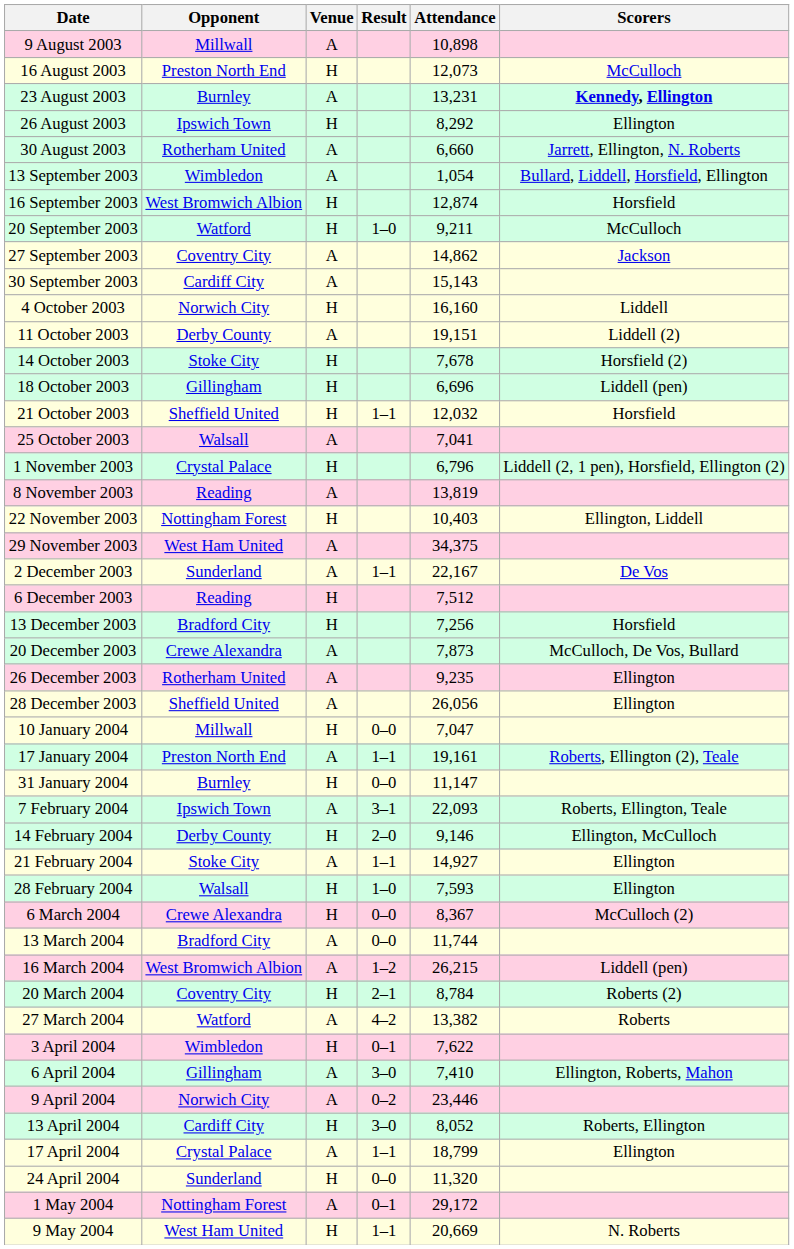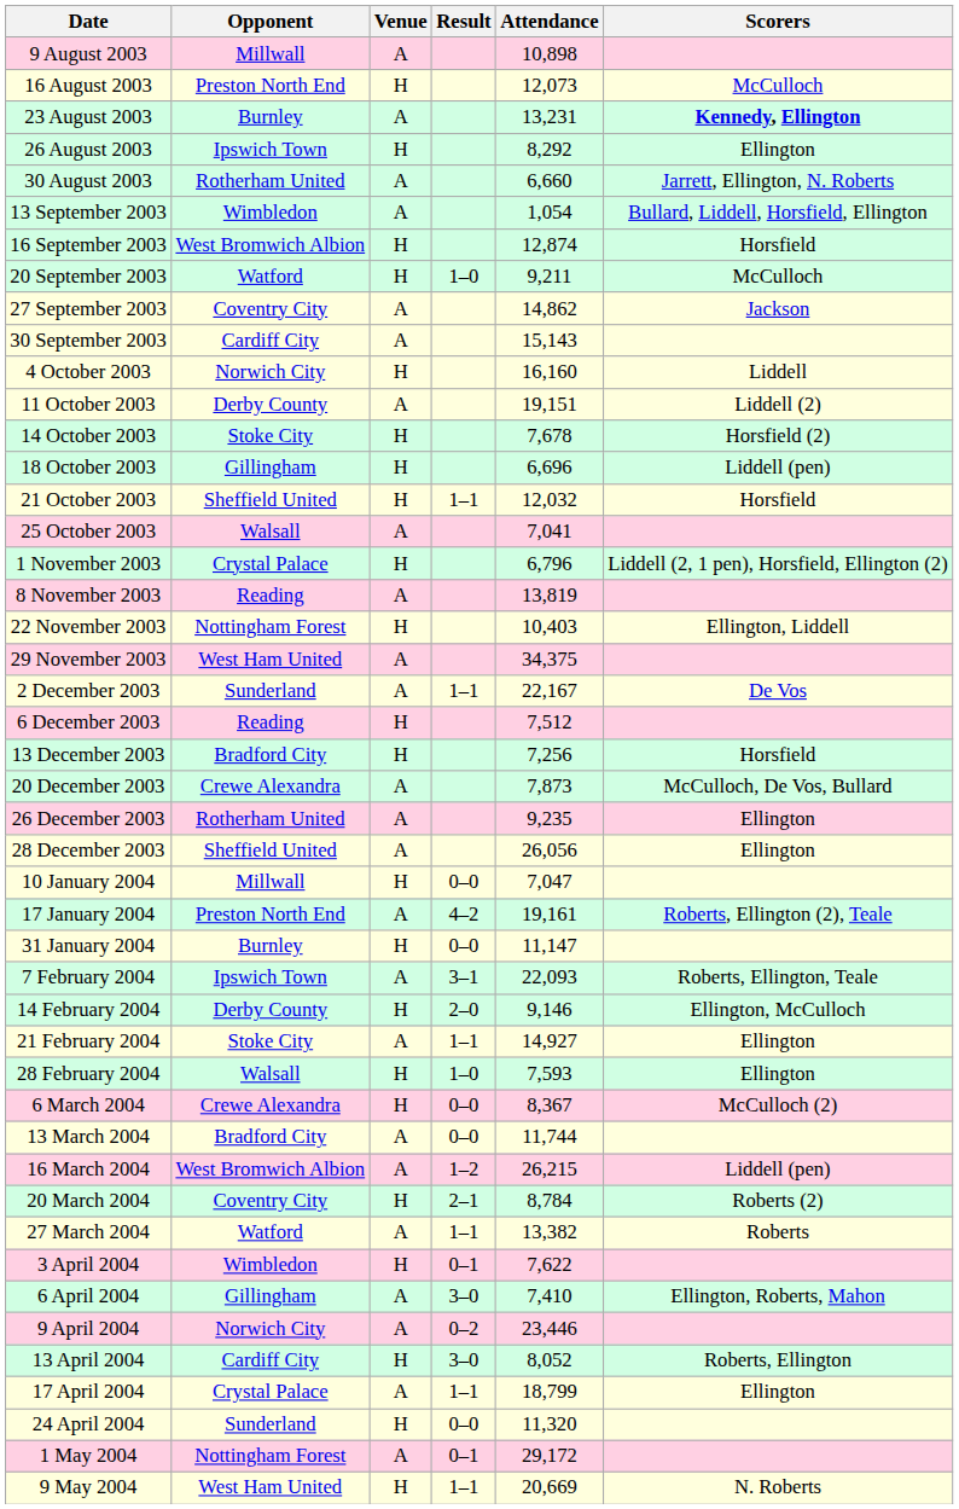 <table class="wikitable sortable" style="font-size:100%; text-align:center">
 <tr>
 <th>Date</th>
 <th>Opponent</th>
 <th>Venue</th>
 <th>Result</th>
 <th>Attendance</th>
 <th>Scorers</th>
 </tr>
 <tr style="background-color: #ffd0e3;">
 <td>9 August 2003</td>
 <td><a href='#'>Millwall</a></td>
 <td>A</td>
 <td></td>
 <td>10,898</td>
 <td></td>
 </tr>
 <tr style="background-color: #ffffdd;">
 <td>16 August 2003</td>
 <td><a href='#'>Preston North End</a></td>
 <td>H</td>
 <td></td>
 <td>12,073</td>
 <td><a href='#'>McCulloch</a></td>
 </tr>
 <tr style="background-color: #d0ffe3;">
 <td>23 August 2003</td>
 <td><a href='#'>Burnley</a></td>
 <td>A</td>
 <td></td>
 <td>13,231</td>
 <td><strong><a href='#'>Kennedy</a>, <a href='#'>Ellington</a></strong></td>
 </tr>
 <tr style="background-color: #d0ffe3;">
 <td>26 August 2003</td>
 <td><a href='#'>Ipswich Town</a></td>
 <td>H</td>
 <td></td>
 <td>8,292</td>
 <td>Ellington</td>
 </tr>
 <tr style="background-color: #d0ffe3;">
 <td>30 August 2003</td>
 <td><a href='#'>Rotherham United</a></td>
 <td>A</td>
 <td></td>
 <td>6,660</td>
 <td><a href='#'>Jarrett</a>, Ellington, <a href='#'>N. Roberts</a></td>
 </tr>
 <tr style="background-color: #d0ffe3;">
 <td>13 September 2003</td>
 <td><a href='#'>Wimbledon</a></td>
 <td>A</td>
 <td></td>
 <td>1,054</td>
 <td><a href='#'>Bullard</a>, <a href='#'>Liddell</a>, <a href='#'>Horsfield</a>, Ellington</td>
 </tr>
 <tr style="background-color: #d0ffe3;">
 <td>16 September 2003</td>
 <td><a href='#'>West Bromwich Albion</a></td>
 <td>H</td>
 <td></td>
 <td>12,874</td>
 <td>Horsfield</td>
 </tr>
 <tr style="background-color: #d0ffe3;">
 <td>20 September 2003</td>
 <td><a href='#'>Watford</a></td>
 <td>H</td>
 <td>1–0</td>
 <td>9,211</td>
 <td>McCulloch</td>
 </tr>
 <tr style="background-color: #ffffdd;">
 <td>27 September 2003</td>
 <td><a href='#'>Coventry City</a></td>
 <td>A</td>
 <td></td>
 <td>14,862</td>
 <td><a href='#'>Jackson</a></td>
 </tr>
 <tr style="background-color: #ffffdd;">
 <td>30 September 2003</td>
 <td><a href='#'>Cardiff City</a></td>
 <td>A</td>
 <td></td>
 <td>15,143</td>
 <td></td>
 </tr>
 <tr style="background-color: #ffffdd;">
 <td>4 October 2003</td>
 <td><a href='#'>Norwich City</a></td>
 <td>H</td>
 <td></td>
 <td>16,160</td>
 <td>Liddell</td>
 </tr>
 <tr style="background-color: #ffffdd;">
 <td>11 October 2003</td>
 <td><a href='#'>Derby County</a></td>
 <td>A</td>
 <td></td>
 <td>19,151</td>
 <td>Liddell (2)</td>
 </tr>
 <tr style="background-color: #d0ffe3;">
 <td>14 October 2003</td>
 <td><a href='#'>Stoke City</a></td>
 <td>H</td>
 <td></td>
 <td>7,678</td>
 <td>Horsfield (2)</td>
 </tr>
 <tr style="background-color: #d0ffe3;">
 <td>18 October 2003</td>
 <td><a href='#'>Gillingham</a></td>
 <td>H</td>
 <td></td>
 <td>6,696</td>
 <td>Liddell (pen)</td>
 </tr>
 <tr style="background-color: #ffffdd;">
 <td>21 October 2003</td>
 <td><a href='#'>Sheffield United</a></td>
 <td>H</td>
 <td>1–1</td>
 <td>12,032</td>
 <td>Horsfield</td>
 </tr>
 <tr style="background-color: #ffd0e3;">
 <td>25 October 2003</td>
 <td><a href='#'>Walsall</a></td>
 <td>A</td>
 <td></td>
 <td>7,041</td>
 <td></td>
 </tr>
 <tr style="background-color: #d0ffe3;">
 <td>1 November 2003</td>
 <td><a href='#'>Crystal Palace</a></td>
 <td>H</td>
 <td></td>
 <td>6,796</td>
 <td>Liddell (2, 1 pen), Horsfield, Ellington (2)</td>
 </tr>
 <tr style="background-color: #ffd0e3;">
 <td>8 November 2003</td>
 <td><a href='#'>Reading</a></td>
 <td>A</td>
 <td></td>
 <td>13,819</td>
 <td></td>
 </tr>
 <tr style="background-color: #ffffdd;">
 <td>22 November 2003</td>
 <td><a href='#'>Nottingham Forest</a></td>
 <td>H</td>
 <td></td>
 <td>10,403</td>
 <td>Ellington, Liddell</td>
 </tr>
 <tr style="background-color: #ffd0e3;">
 <td>29 November 2003</td>
 <td><a href='#'>West Ham United</a></td>
 <td>A</td>
 <td></td>
 <td>34,375</td>
 <td></td>
 </tr>
 <tr style="background-color: #ffffdd;">
 <td>2 December 2003</td>
 <td><a href='#'>Sunderland</a></td>
 <td>A</td>
 <td>1–1</td>
 <td>22,167</td>
 <td><a href='#'>De Vos</a></td>
 </tr>
 <tr style="background-color: #ffd0e3;">
 <td>6 December 2003</td>
 <td><a href='#'>Reading</a></td>
 <td>H</td>
 <td></td>
 <td>7,512</td>
 <td></td>
 </tr>
 <tr style="background-color: #d0ffe3;">
 <td>13 December 2003</td>
 <td><a href='#'>Bradford City</a></td>
 <td>H</td>
 <td></td>
 <td>7,256</td>
 <td>Horsfield</td>
 </tr>
 <tr style="background-color: #d0ffe3;">
 <td>20 December 2003</td>
 <td><a href='#'>Crewe Alexandra</a></td>
 <td>A</td>
 <td></td>
 <td>7,873</td>
 <td>McCulloch, De Vos, Bullard</td>
 </tr>
 <tr style="background-color: #ffd0e3;">
 <td>26 December 2003</td>
 <td><a href='#'>Rotherham United</a></td>
 <td>A</td>
 <td></td>
 <td>9,235</td>
 <td>Ellington</td>
 </tr>
 <tr style="background-color: #ffffdd;">
 <td>28 December 2003</td>
 <td><a href='#'>Sheffield United</a></td>
 <td>A</td>
 <td></td>
 <td>26,056</td>
 <td>Ellington</td>
 </tr>
 <tr style="background-color: #ffffdd;">
 <td>10 January 2004</td>
 <td><a href='#'>Millwall</a></td>
 <td>H</td>
 <td>0–0</td>
 <td>7,047</td>
 <td></td>
 </tr>
 <tr style="background-color: #d0ffe3;">
 <td>17 January 2004</td>
 <td><a href='#'>Preston North End</a></td>
 <td>A</td>
-<td>1–1</td>
+<td>4–2</td>
 <td>19,161</td>
 <td><a href='#'>Roberts</a>, Ellington (2), <a href='#'>Teale</a></td>
 </tr>
 <tr style="background-color: #ffffdd;">
 <td>31 January 2004</td>
 <td><a href='#'>Burnley</a></td>
 <td>H</td>
 <td>0–0</td>
 <td>11,147</td>
 <td></td>
 </tr>
 <tr style="background-color: #d0ffe3;">
 <td>7 February 2004</td>
 <td><a href='#'>Ipswich Town</a></td>
 <td>A</td>
 <td>3–1</td>
 <td>22,093</td>
 <td>Roberts, Ellington, Teale</td>
 </tr>
 <tr style="background-color: #d0ffe3;">
 <td>14 February 2004</td>
 <td><a href='#'>Derby County</a></td>
 <td>H</td>
 <td>2–0</td>
 <td>9,146</td>
 <td>Ellington, McCulloch</td>
 </tr>
 <tr style="background-color: #ffffdd;">
 <td>21 February 2004</td>
 <td><a href='#'>Stoke City</a></td>
 <td>A</td>
 <td>1–1</td>
 <td>14,927</td>
 <td>Ellington</td>
 </tr>
 <tr style="background-color: #d0ffe3;">
 <td>28 February 2004</td>
 <td><a href='#'>Walsall</a></td>
 <td>H</td>
 <td>1–0</td>
 <td>7,593</td>
 <td>Ellington</td>
 </tr>
 <tr style="background-color: #ffd0e3;">
 <td>6 March 2004</td>
 <td><a href='#'>Crewe Alexandra</a></td>
 <td>H</td>
 <td>0–0</td>
 <td>8,367</td>
 <td>McCulloch (2)</td>
 </tr>
 <tr style="background-color: #ffffdd;">
 <td>13 March 2004</td>
 <td><a href='#'>Bradford City</a></td>
 <td>A</td>
 <td>0–0</td>
 <td>11,744</td>
 <td></td>
 </tr>
 <tr style="background-color: #ffd0e3;">
 <td>16 March 2004</td>
 <td><a href='#'>West Bromwich Albion</a></td>
 <td>A</td>
 <td>1–2</td>
 <td>26,215</td>
 <td>Liddell (pen)</td>
 </tr>
 <tr style="background-color: #d0ffe3;">
 <td>20 March 2004</td>
 <td><a href='#'>Coventry City</a></td>
 <td>H</td>
 <td>2–1</td>
 <td>8,784</td>
 <td>Roberts (2)</td>
 </tr>
 <tr style="background-color: #ffffdd;">
 <td>27 March 2004</td>
 <td><a href='#'>Watford</a></td>
 <td>A</td>
-<td>4–2</td>
+<td>1–1</td>
 <td>13,382</td>
 <td>Roberts</td>
 </tr>
 <tr style="background-color: #ffd0e3;">
 <td>3 April 2004</td>
 <td><a href='#'>Wimbledon</a></td>
 <td>H</td>
 <td>0–1</td>
 <td>7,622</td>
 <td></td>
 </tr>
 <tr style="background-color: #d0ffe3;">
 <td>6 April 2004</td>
 <td><a href='#'>Gillingham</a></td>
 <td>A</td>
 <td>3–0</td>
 <td>7,410</td>
 <td>Ellington, Roberts, <a href='#'>Mahon</a></td>
 </tr>
 <tr style="background-color: #ffd0e3;">
 <td>9 April 2004</td>
 <td><a href='#'>Norwich City</a></td>
 <td>A</td>
 <td>0–2</td>
 <td>23,446</td>
 <td></td>
 </tr>
 <tr style="background-color: #d0ffe3;">
 <td>13 April 2004</td>
 <td><a href='#'>Cardiff City</a></td>
 <td>H</td>
 <td>3–0</td>
 <td>8,052</td>
 <td>Roberts, Ellington</td>
 </tr>
 <tr style="background-color: #ffffdd;">
 <td>17 April 2004</td>
 <td><a href='#'>Crystal Palace</a></td>
 <td>A</td>
 <td>1–1</td>
 <td>18,799</td>
 <td>Ellington</td>
 </tr>
 <tr style="background-color: #ffffdd;">
 <td>24 April 2004</td>
 <td><a href='#'>Sunderland</a></td>
 <td>H</td>
 <td>0–0</td>
 <td>11,320</td>
 <td></td>
 </tr>
 <tr style="background-color: #ffd0e3;">
 <td>1 May 2004</td>
 <td><a href='#'>Nottingham Forest</a></td>
 <td>A</td>
 <td>0–1</td>
 <td>29,172</td>
 <td></td>
 </tr>
 <tr style="background-color: #ffffdd;">
 <td>9 May 2004</td>
 <td><a href='#'>West Ham United</a></td>
 <td>H</td>
 <td>1–1</td>
 <td>20,669</td>
 <td>N. Roberts</td>
 </tr>
 </table>
